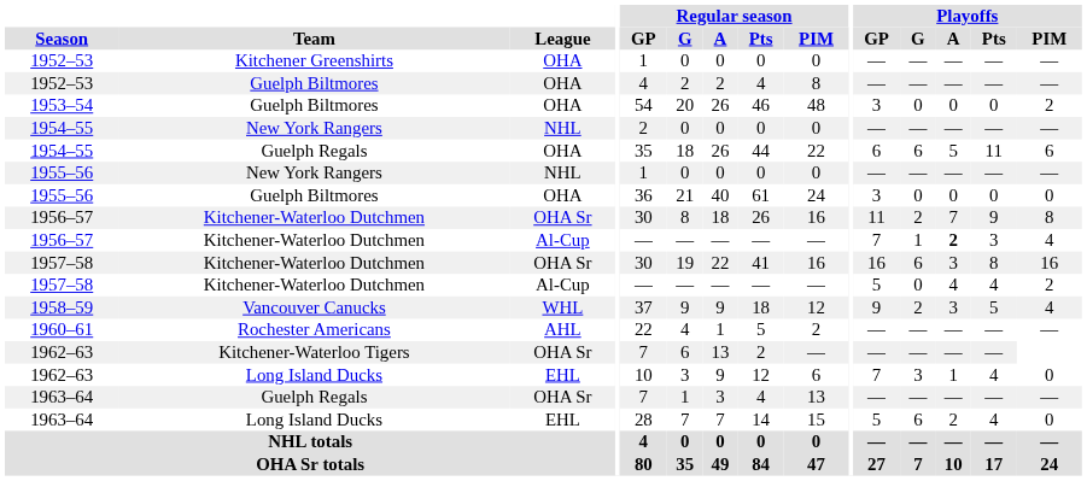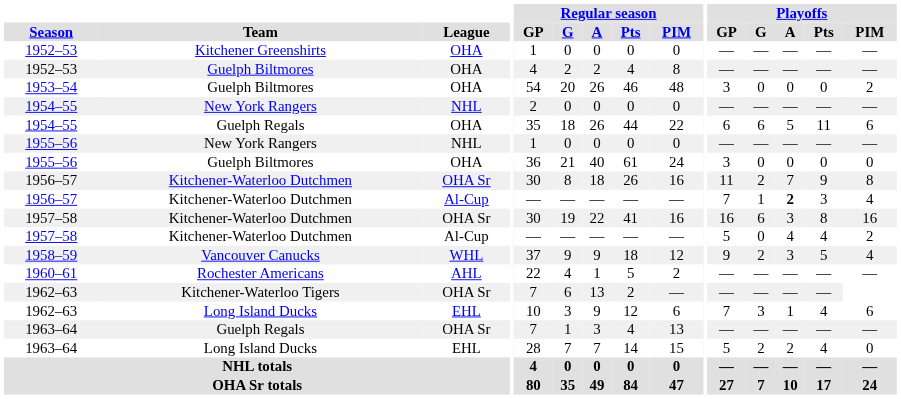 <table border="0" cellpadding="1" cellspacing="0" style="text-align:center; width:60em">
 <tr bgcolor="#e0e0e0">
 <th colspan="3" bgcolor="#ffffff"></th>
 <th rowspan="100" bgcolor="#ffffff"></th>
 <th colspan="5"><a href='#'>Regular season</a></th>
 <th rowspan="100" bgcolor="#ffffff"></th>
 <th colspan="5"><a href='#'>Playoffs</a></th>
 </tr>
 <tr bgcolor="#e0e0e0">
 <th><a href='#'>Season</a></th>
 <th>Team</th>
 <th>League</th>
 <th>GP</th>
 <th><a href='#'>G</a></th>
 <th><a href='#'>A</a></th>
 <th><a href='#'>Pts</a></th>
 <th><a href='#'>PIM</a></th>
 <th>GP</th>
 <th>G</th>
 <th>A</th>
 <th>Pts</th>
 <th>PIM</th>
 </tr>
 <tr>
 <td><a href='#'>1952–53</a></td>
 <td><a href='#'>Kitchener Greenshirts</a></td>
 <td><a href='#'>OHA</a></td>
 <td>1</td>
 <td>0</td>
 <td>0</td>
 <td>0</td>
 <td>0</td>
 <td>—</td>
 <td>—</td>
 <td>—</td>
 <td>—</td>
 <td>—</td>
 </tr>
 <tr bgcolor="#f0f0f0">
 <td>1952–53</td>
 <td><a href='#'>Guelph Biltmores</a></td>
 <td>OHA</td>
 <td>4</td>
 <td>2</td>
 <td>2</td>
 <td>4</td>
 <td>8</td>
 <td>—</td>
 <td>—</td>
 <td>—</td>
 <td>—</td>
 <td>—</td>
 </tr>
 <tr>
 <td><a href='#'>1953–54</a></td>
 <td>Guelph Biltmores</td>
 <td>OHA</td>
 <td>54</td>
 <td>20</td>
 <td>26</td>
 <td>46</td>
 <td>48</td>
 <td>3</td>
 <td>0</td>
 <td>0</td>
 <td>0</td>
 <td>2</td>
 </tr>
 <tr bgcolor="#f0f0f0">
 <td><a href='#'>1954–55</a></td>
 <td><a href='#'>New York Rangers</a></td>
 <td><a href='#'>NHL</a></td>
 <td>2</td>
 <td>0</td>
 <td>0</td>
 <td>0</td>
 <td>0</td>
 <td>—</td>
 <td>—</td>
 <td>—</td>
 <td>—</td>
 <td>—</td>
 </tr>
 <tr>
 <td><a href='#'>1954–55</a></td>
 <td>Guelph Regals</td>
 <td>OHA</td>
 <td>35</td>
 <td>18</td>
 <td>26</td>
 <td>44</td>
 <td>22</td>
 <td>6</td>
 <td>6</td>
 <td>5</td>
 <td>11</td>
 <td>6</td>
 </tr>
 <tr bgcolor="#f0f0f0">
 <td><a href='#'>1955–56</a></td>
 <td>New York Rangers</td>
 <td>NHL</td>
 <td>1</td>
 <td>0</td>
 <td>0</td>
 <td>0</td>
 <td>0</td>
 <td>—</td>
 <td>—</td>
 <td>—</td>
 <td>—</td>
 <td>—</td>
 </tr>
 <tr>
 <td><a href='#'>1955–56</a></td>
 <td>Guelph Biltmores</td>
 <td>OHA</td>
 <td>36</td>
 <td>21</td>
 <td>40</td>
 <td>61</td>
 <td>24</td>
 <td>3</td>
 <td>0</td>
 <td>0</td>
 <td>0</td>
 <td>0</td>
 </tr>
 <tr bgcolor="#f0f0f0">
 <td>1956–57</td>
 <td><a href='#'>Kitchener-Waterloo Dutchmen</a></td>
 <td><a href='#'>OHA Sr</a></td>
 <td>30</td>
 <td>8</td>
 <td>18</td>
 <td>26</td>
 <td>16</td>
 <td>11</td>
 <td>2</td>
 <td>7</td>
 <td>9</td>
 <td>8</td>
 </tr>
 <tr>
 <td><a href='#'>1956–57</a></td>
 <td>Kitchener-Waterloo Dutchmen</td>
 <td><a href='#'>Al-Cup</a></td>
 <td>—</td>
 <td>—</td>
 <td>—</td>
 <td>—</td>
 <td>—</td>
 <td>7</td>
 <td>1</td>
 <td><strong>2</strong></td>
 <td>3</td>
 <td>4</td>
 </tr>
 <tr bgcolor="#f0f0f0">
 <td>1957–58</td>
 <td>Kitchener-Waterloo Dutchmen</td>
 <td>OHA Sr</td>
 <td>30</td>
 <td>19</td>
 <td>22</td>
 <td>41</td>
 <td>16</td>
 <td>16</td>
 <td>6</td>
 <td>3</td>
 <td>8</td>
 <td>16</td>
 </tr>
 <tr>
 <td><a href='#'>1957–58</a></td>
 <td>Kitchener-Waterloo Dutchmen</td>
 <td>Al-Cup</td>
 <td>—</td>
 <td>—</td>
 <td>—</td>
 <td>—</td>
 <td>—</td>
 <td>5</td>
 <td>0</td>
 <td>4</td>
 <td>4</td>
 <td>2</td>
 </tr>
 <tr bgcolor="#f0f0f0">
 <td><a href='#'>1958–59</a></td>
 <td><a href='#'>Vancouver Canucks</a></td>
 <td><a href='#'>WHL</a></td>
 <td>37</td>
 <td>9</td>
 <td>9</td>
 <td>18</td>
 <td>12</td>
 <td>9</td>
 <td>2</td>
 <td>3</td>
 <td>5</td>
 <td>4</td>
 </tr>
 <tr>
 <td><a href='#'>1960–61</a></td>
 <td><a href='#'>Rochester Americans</a></td>
 <td><a href='#'>AHL</a></td>
 <td>22</td>
 <td>4</td>
 <td>1</td>
 <td>5</td>
 <td>2</td>
 <td>—</td>
 <td>—</td>
 <td>—</td>
 <td>—</td>
 <td>—</td>
 </tr>
 <tr bgcolor="#f0f0f0">
 <td>1962–63</td>
 <td>Kitchener-Waterloo Tigers</td>
 <td>OHA Sr</td>
 <td 13>7</td>
 <td>6</td>
 <td>13</td>
 <td>2</td>
 <td>—</td>
 <td>—</td>
 <td>—</td>
 <td>—</td>
 <td>—</td>
 </tr>
 <tr>
 <td>1962–63</td>
 <td><a href='#'>Long Island Ducks</a></td>
 <td><a href='#'>EHL</a></td>
 <td>10</td>
 <td>3</td>
 <td>9</td>
 <td>12</td>
 <td>6</td>
 <td>7</td>
 <td>3</td>
 <td>1</td>
 <td>4</td>
-<td>0</td>
+<td>6</td>
 </tr>
 <tr bgcolor="#f0f0f0">
 <td>1963–64</td>
 <td>Guelph Regals</td>
 <td>OHA Sr</td>
 <td>7</td>
 <td>1</td>
 <td>3</td>
 <td>4</td>
 <td>13</td>
 <td>—</td>
 <td>—</td>
 <td>—</td>
 <td>—</td>
 <td>—</td>
 </tr>
 <tr>
 <td>1963–64</td>
 <td>Long Island Ducks</td>
 <td>EHL</td>
 <td>28</td>
 <td>7</td>
 <td>7</td>
 <td>14</td>
 <td>15</td>
 <td>5</td>
-<td>6</td>
+<td>2</td>
 <td>2</td>
 <td>4</td>
 <td>0</td>
 </tr>
 <tr bgcolor="#e0e0e0">
 <th colspan="3">NHL totals</th>
 <th>4</th>
 <th>0</th>
 <th>0</th>
 <th>0</th>
 <th>0</th>
 <th>—</th>
 <th>—</th>
 <th>—</th>
 <th>—</th>
 <th>—</th>
 </tr>
 <tr bgcolor="#e0e0e0">
 <th colspan="3">OHA Sr totals</th>
 <th>80</th>
 <th>35</th>
 <th>49</th>
 <th>84</th>
 <th>47</th>
 <th>27</th>
 <th>7</th>
 <th>10</th>
 <th>17</th>
 <th>24</th>
 </tr>
 </table>
